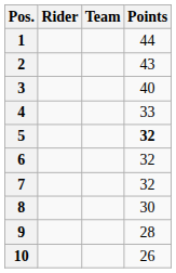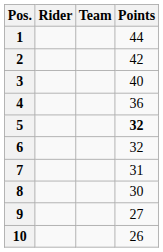 <table class="wikitable">
 <tr>
 <th>Pos.</th>
 <th>Rider</th>
 <th>Team</th>
 <th>Points</th>
 </tr>
 <tr>
 <th>1</th>
 <td></td>
 <td></td>
 <td align="center">44</td>
 </tr>
 <tr>
 <th>2</th>
 <td></td>
 <td></td>
-<td align="center">43</td>
+<td align="center">42</td>
 </tr>
 <tr>
 <th>3</th>
 <td></td>
 <td></td>
 <td align="center">40</td>
 </tr>
 <tr>
 <th>4</th>
 <td></td>
 <td></td>
-<td align="center">33</td>
+<td align="center">36</td>
 </tr>
 <tr>
 <th>5</th>
 <td></td>
 <td></td>
 <td align="center"><strong>32</strong></td>
 </tr>
 <tr>
 <th>6</th>
 <td></td>
 <td></td>
 <td align="center">32</td>
 </tr>
 <tr>
 <th>7</th>
 <td></td>
 <td></td>
-<td align="center">32</td>
+<td align="center">31</td>
 </tr>
 <tr>
 <th>8</th>
 <td></td>
 <td></td>
 <td align="center">30</td>
 </tr>
 <tr>
 <th>9</th>
 <td></td>
 <td></td>
-<td align="center">28</td>
+<td align="center">27</td>
 </tr>
 <tr>
 <th>10</th>
 <td></td>
 <td></td>
 <td align="center">26</td>
 </tr>
 </table>
